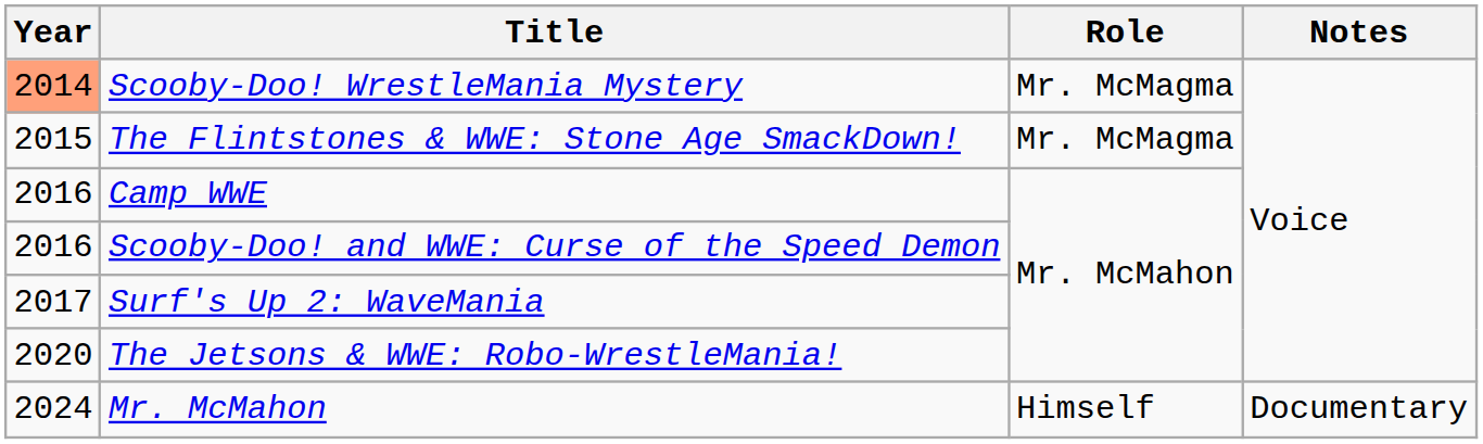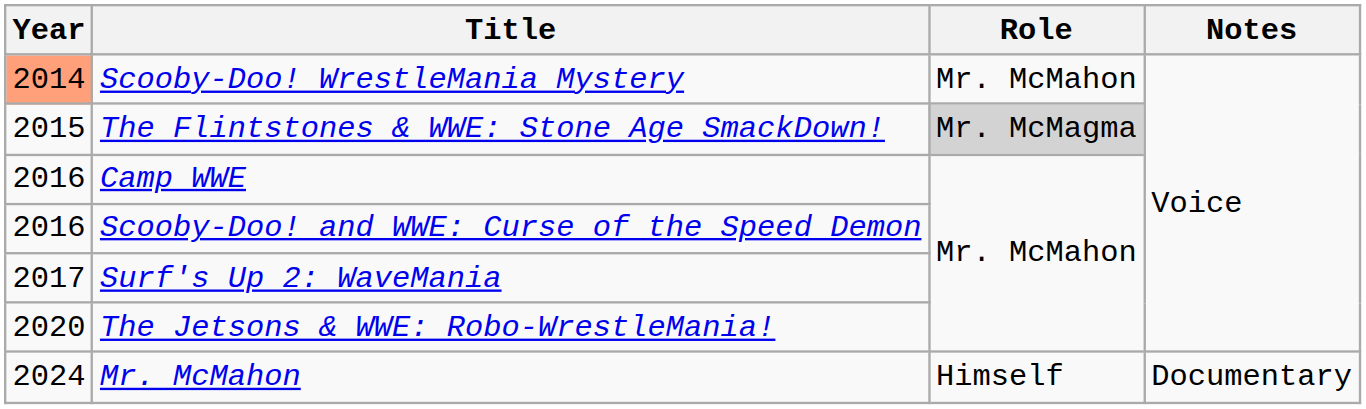 <table class="wikitable sortable">
 <tr>
 <th>Year</th>
 <th>Title</th>
 <th>Role</th>
 <th>Notes</th>
 </tr>
 <tr>
 <td style="background: lightsalmon;">2014</td>
 <td><em><a href='#'>Scooby-Doo! WrestleMania Mystery</a></em></td>
-<td>Mr. McMagma</td>
+<td>Mr. McMahon</td>
 <td rowspan="6">Voice</td>
 </tr>
 <tr>
 <td>2015</td>
 <td><em><a href='#'>The Flintstones & WWE: Stone Age SmackDown!</a></em></td>
-<td>Mr. McMagma</td>
+<td style="background: lightgrey;">Mr. McMagma</td>
 </tr>
 <tr>
 <td>2016</td>
 <td><em><a href='#'>Camp WWE</a></em></td>
 <td rowspan="4">Mr. McMahon</td>
 </tr>
 <tr>
 <td>2016</td>
 <td><em><a href='#'>Scooby-Doo! and WWE: Curse of the Speed Demon</a></em></td>
 </tr>
 <tr>
 <td>2017</td>
 <td><em><a href='#'>Surf's Up 2: WaveMania</a></em></td>
 </tr>
 <tr>
 <td>2020</td>
 <td><em><a href='#'>The Jetsons & WWE: Robo-WrestleMania!</a></em></td>
 </tr>
 <tr>
 <td>2024</td>
 <td><em><a href='#'>Mr. McMahon</a></em></td>
 <td>Himself</td>
 <td>Documentary</td>
 </tr>
 </table>
